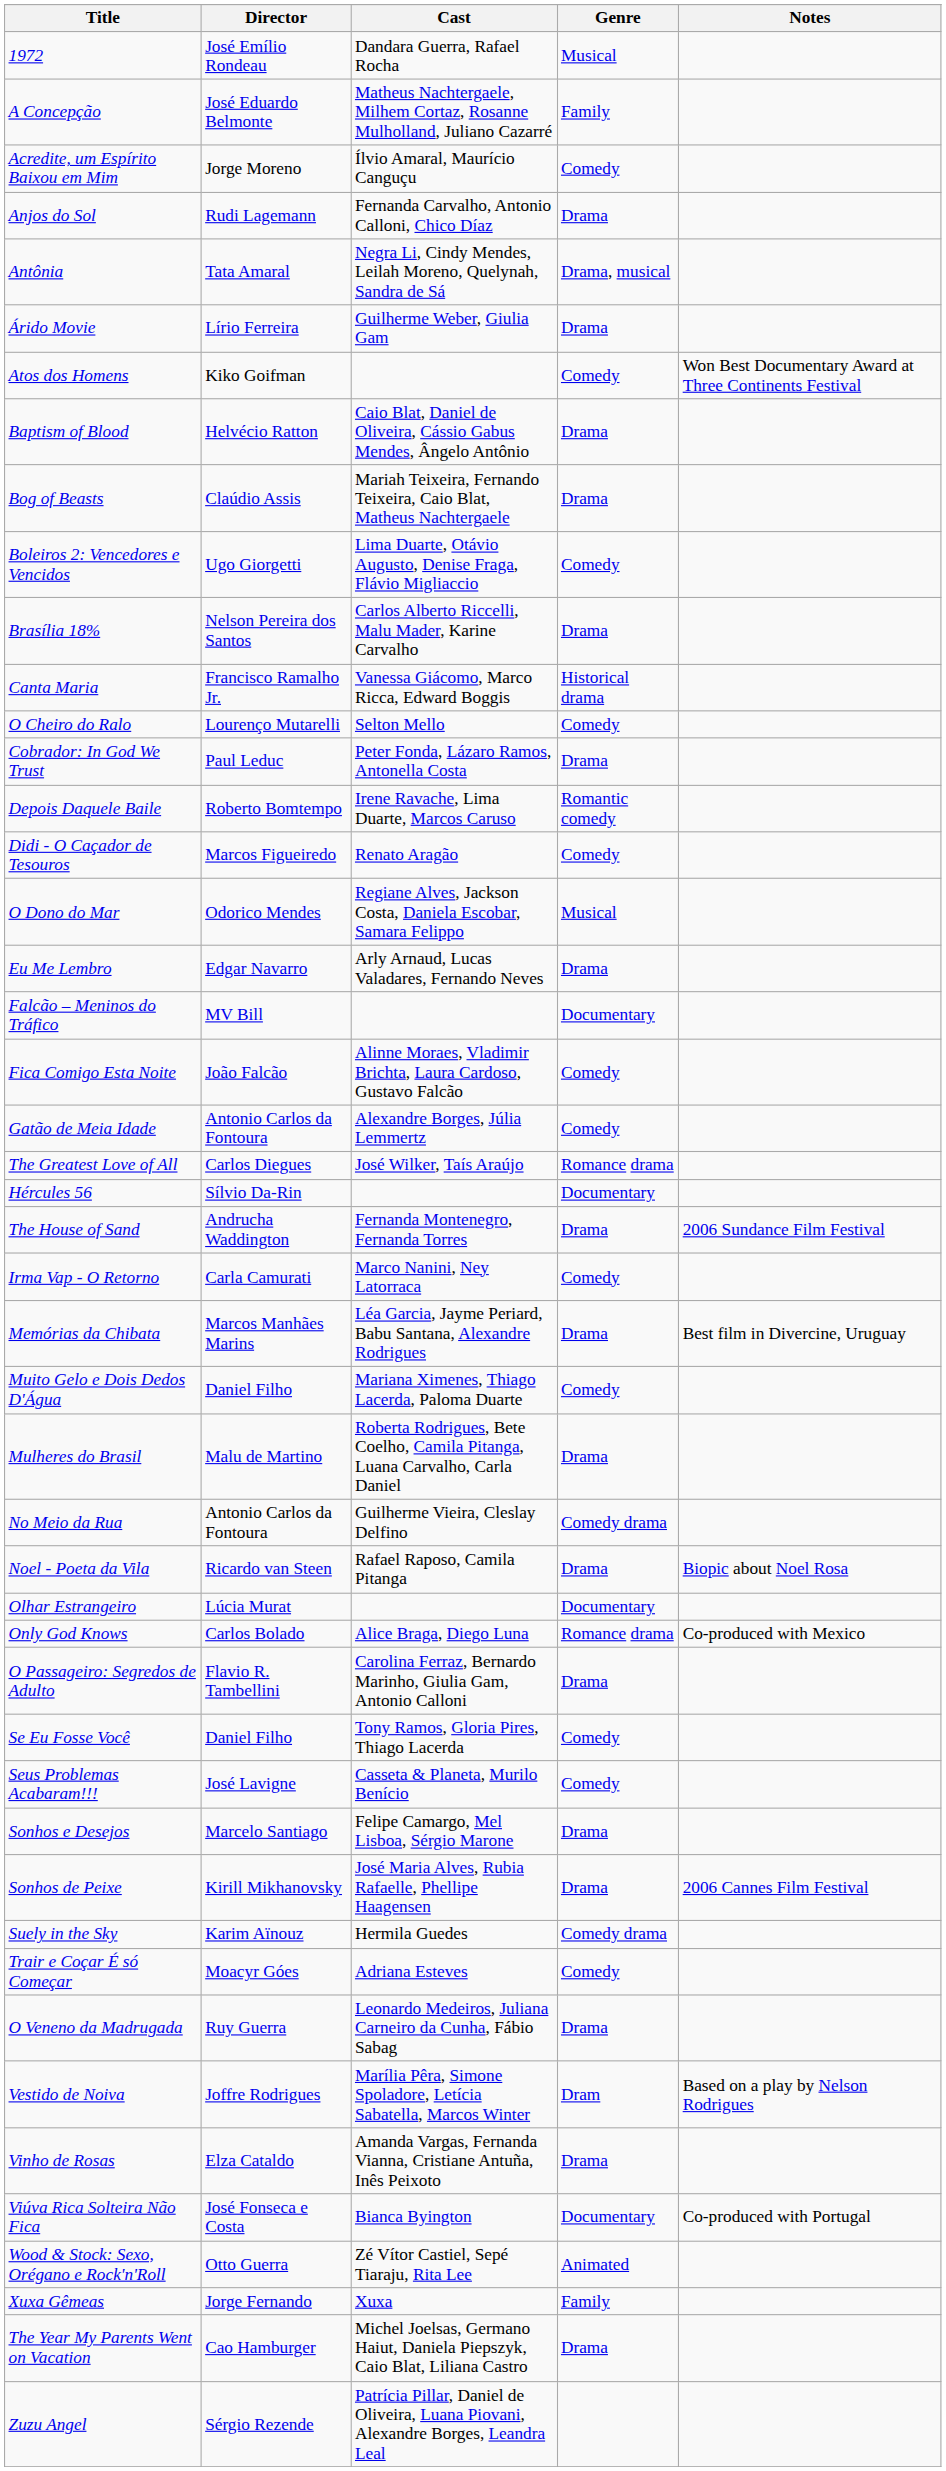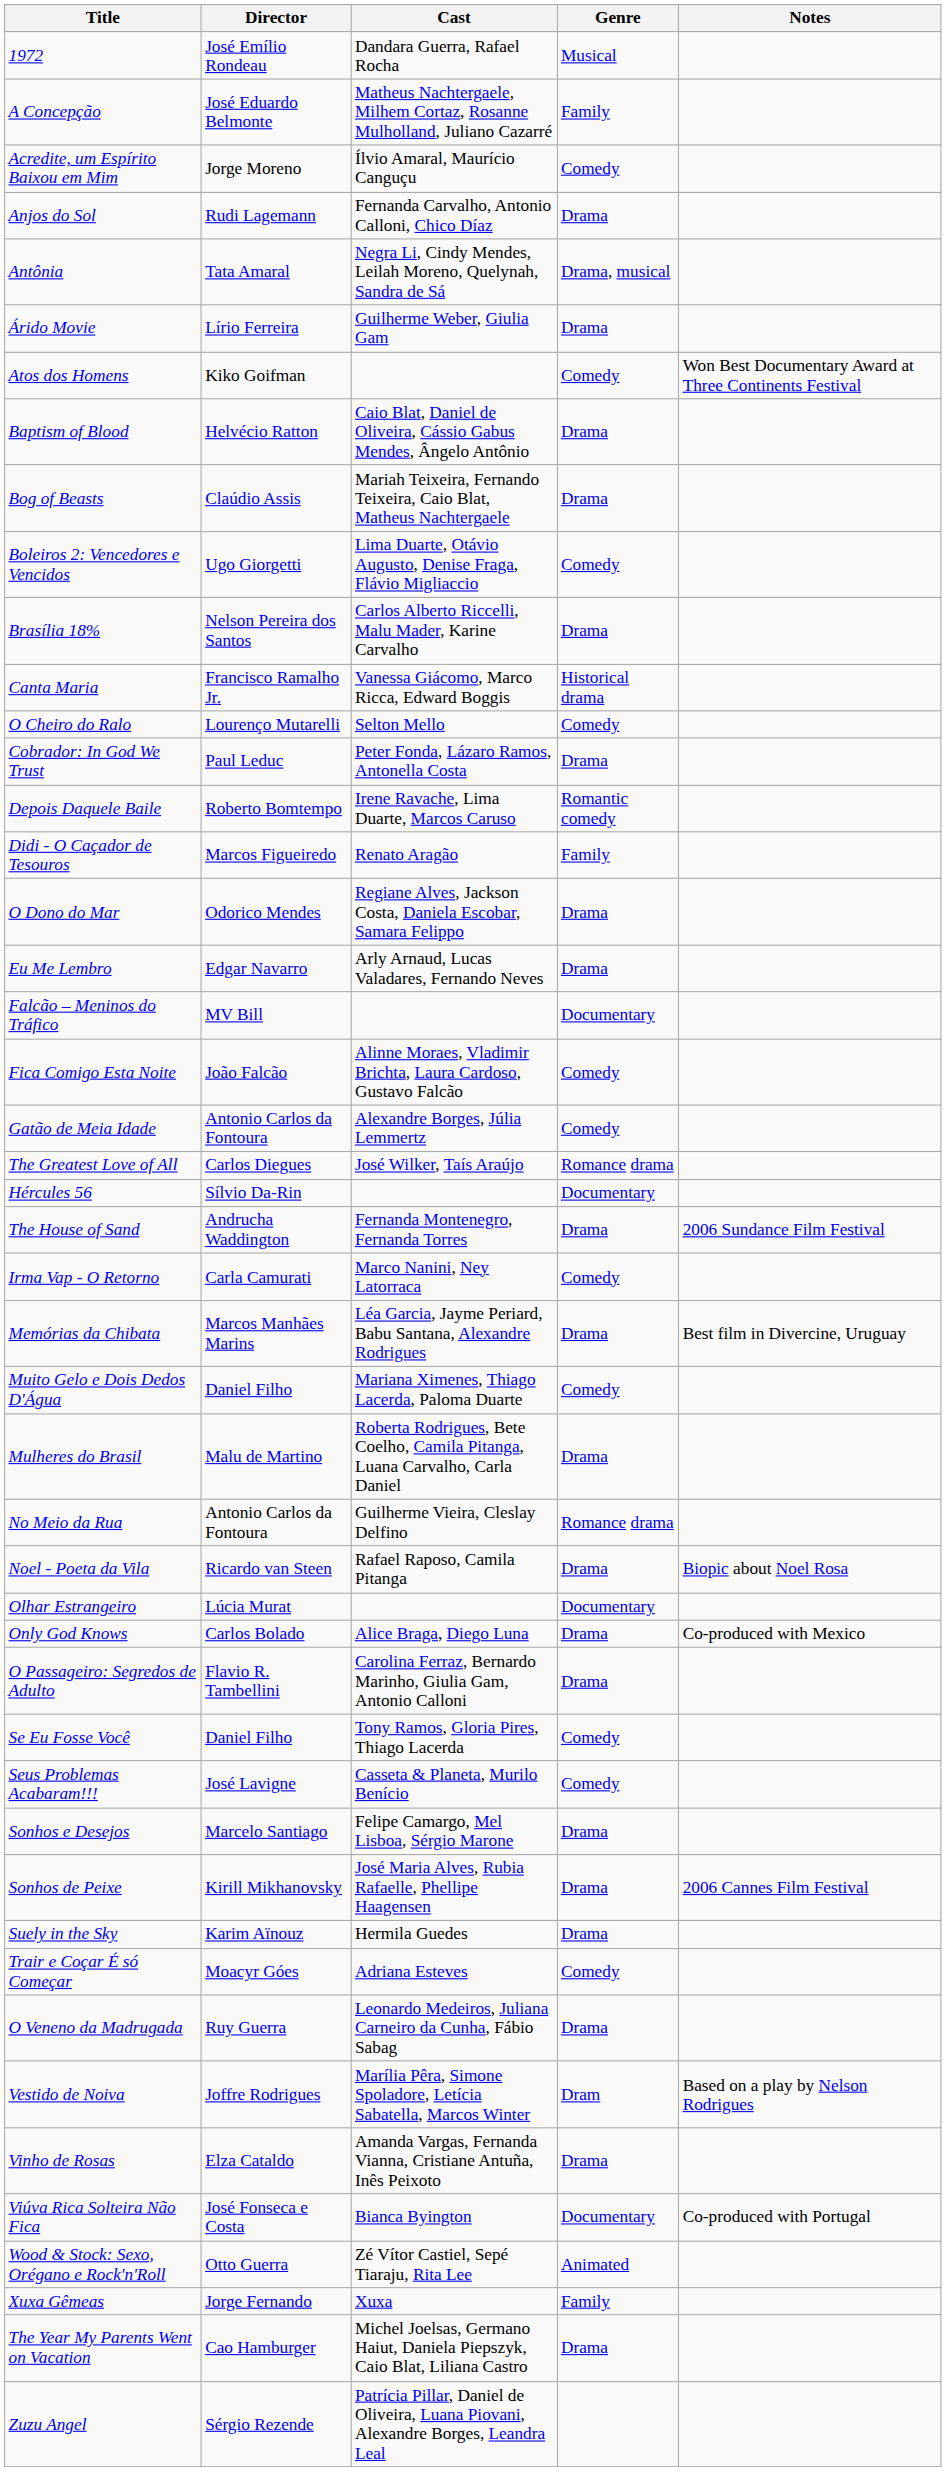 <table class="wikitable sortable">
 <tr>
 </tr>
 <tr>
 <th width=21%>Title</th>
 <th width=16%>Director</th>
 <th width=22%>Cast</th>
 <th width=13%>Genre</th>
 <th width=28%>Notes</th>
 </tr>
 <tr>
 <td><em><a href='#'>1972</a></em></td>
 <td><a href='#'>José Emílio Rondeau</a></td>
 <td>Dandara Guerra, Rafael Rocha</td>
 <td><a href='#'>Musical</a></td>
 <td></td>
 </tr>
 <tr>
 <td><em><a href='#'>A Concepção</a></em></td>
 <td><a href='#'>José Eduardo Belmonte</a></td>
 <td><a href='#'>Matheus Nachtergaele</a>, <a href='#'>Milhem Cortaz</a>, <a href='#'>Rosanne Mulholland</a>, Juliano Cazarré</td>
 <td><a href='#'>Family</a></td>
 <td></td>
 </tr>
 <tr>
 <td><em><a href='#'>Acredite, um Espírito Baixou em Mim</a></em></td>
 <td>Jorge Moreno</td>
 <td>Ílvio Amaral, Maurício Canguçu</td>
 <td><a href='#'>Comedy</a></td>
 <td></td>
 </tr>
 <tr>
 <td><em><a href='#'>Anjos do Sol</a></em></td>
 <td><a href='#'>Rudi Lagemann</a></td>
 <td>Fernanda Carvalho, Antonio Calloni, <a href='#'>Chico Díaz</a></td>
 <td><a href='#'>Drama</a></td>
 <td></td>
 </tr>
 <tr>
 <td><em><a href='#'>Antônia</a></em></td>
 <td><a href='#'>Tata Amaral</a></td>
 <td><a href='#'>Negra Li</a>, Cindy Mendes, Leilah Moreno, Quelynah, <a href='#'>Sandra de Sá</a></td>
 <td><a href='#'>Drama</a>, <a href='#'>musical</a></td>
 <td></td>
 </tr>
 <tr>
 <td><em><a href='#'>Árido Movie</a></em></td>
 <td><a href='#'>Lírio Ferreira</a></td>
 <td><a href='#'>Guilherme Weber</a>, <a href='#'>Giulia Gam</a></td>
 <td><a href='#'>Drama</a></td>
 <td></td>
 </tr>
 <tr>
 <td><em><a href='#'>Atos dos Homens</a></em></td>
 <td>Kiko Goifman</td>
 <td></td>
 <td><a href='#'>Comedy</a></td>
 <td>Won Best Documentary Award at <a href='#'>Three Continents Festival</a></td>
 </tr>
 <tr>
 <td><em><a href='#'>Baptism of Blood</a></em></td>
 <td><a href='#'>Helvécio Ratton</a></td>
 <td><a href='#'>Caio Blat</a>, <a href='#'>Daniel de Oliveira</a>, <a href='#'>Cássio Gabus Mendes</a>, Ângelo Antônio</td>
 <td><a href='#'>Drama</a></td>
 <td></td>
 </tr>
 <tr>
 <td><em><a href='#'>Bog of Beasts</a></em></td>
 <td><a href='#'>Claúdio Assis</a></td>
 <td>Mariah Teixeira, Fernando Teixeira, Caio Blat, <a href='#'>Matheus Nachtergaele</a></td>
 <td><a href='#'>Drama</a></td>
 <td></td>
 </tr>
 <tr>
 <td><em><a href='#'>Boleiros 2: Vencedores e Vencidos</a></em></td>
 <td><a href='#'>Ugo Giorgetti</a></td>
 <td><a href='#'>Lima Duarte</a>, <a href='#'>Otávio Augusto</a>, <a href='#'>Denise Fraga</a>, <a href='#'>Flávio Migliaccio</a></td>
 <td><a href='#'>Comedy</a></td>
 <td></td>
 </tr>
 <tr>
 <td><em><a href='#'>Brasília 18%</a></em></td>
 <td><a href='#'>Nelson Pereira dos Santos</a></td>
 <td><a href='#'>Carlos Alberto Riccelli</a>, <a href='#'>Malu Mader</a>, Karine Carvalho</td>
 <td><a href='#'>Drama</a></td>
 <td></td>
 </tr>
 <tr>
 <td><em><a href='#'>Canta Maria</a></em></td>
 <td><a href='#'>Francisco Ramalho Jr.</a></td>
 <td><a href='#'>Vanessa Giácomo</a>, Marco Ricca, Edward Boggis</td>
 <td><a href='#'>Historical</a> <a href='#'>drama</a></td>
 <td></td>
 </tr>
 <tr>
 <td><em><a href='#'>O Cheiro do Ralo</a></em></td>
 <td><a href='#'>Lourenço Mutarelli</a></td>
 <td><a href='#'>Selton Mello</a></td>
 <td><a href='#'>Comedy</a></td>
 <td></td>
 </tr>
 <tr>
 <td><em><a href='#'>Cobrador: In God We Trust</a></em></td>
 <td><a href='#'>Paul Leduc</a></td>
 <td><a href='#'>Peter Fonda</a>, <a href='#'>Lázaro Ramos</a>, <a href='#'>Antonella Costa</a></td>
 <td><a href='#'>Drama</a></td>
 <td></td>
 </tr>
 <tr>
 <td><em><a href='#'>Depois Daquele Baile</a></em></td>
 <td><a href='#'>Roberto Bomtempo</a></td>
 <td><a href='#'>Irene Ravache</a>, Lima Duarte, <a href='#'>Marcos Caruso</a></td>
 <td><a href='#'>Romantic comedy</a></td>
 <td></td>
 </tr>
 <tr>
 <td><em><a href='#'>Didi - O Caçador de Tesouros</a></em></td>
 <td><a href='#'>Marcos Figueiredo</a></td>
 <td><a href='#'>Renato Aragão</a></td>
-<td><a href='#'>Comedy</a></td>
+<td><a href='#'>Family</a></td>
 <td></td>
 </tr>
 <tr>
 <td><em><a href='#'>O Dono do Mar</a></em></td>
 <td><a href='#'>Odorico Mendes</a></td>
 <td><a href='#'>Regiane Alves</a>, Jackson Costa, <a href='#'>Daniela Escobar</a>, <a href='#'>Samara Felippo</a></td>
-<td><a href='#'>Musical</a></td>
+<td><a href='#'>Drama</a></td>
 <td></td>
 </tr>
 <tr>
 <td><em><a href='#'>Eu Me Lembro</a></em></td>
 <td><a href='#'>Edgar Navarro</a></td>
 <td>Arly Arnaud, Lucas Valadares, Fernando Neves</td>
 <td><a href='#'>Drama</a></td>
 <td></td>
 </tr>
 <tr>
 <td><em><a href='#'>Falcão – Meninos do Tráfico</a></em></td>
 <td><a href='#'>MV Bill</a></td>
 <td></td>
 <td><a href='#'>Documentary</a></td>
 <td></td>
 </tr>
 <tr>
 <td><em><a href='#'>Fica Comigo Esta Noite</a></em></td>
 <td><a href='#'>João Falcão</a></td>
 <td><a href='#'>Alinne Moraes</a>, <a href='#'>Vladimir Brichta</a>, <a href='#'>Laura Cardoso</a>, Gustavo Falcão</td>
 <td><a href='#'>Comedy</a></td>
 <td></td>
 </tr>
 <tr>
 <td><em><a href='#'>Gatão de Meia Idade</a></em></td>
 <td><a href='#'>Antonio Carlos da Fontoura</a></td>
 <td><a href='#'>Alexandre Borges</a>, <a href='#'>Júlia Lemmertz</a></td>
 <td><a href='#'>Comedy</a></td>
 <td></td>
 </tr>
 <tr>
 <td><em><a href='#'>The Greatest Love of All</a></em></td>
 <td><a href='#'>Carlos Diegues</a></td>
 <td><a href='#'>José Wilker</a>, <a href='#'>Taís Araújo</a></td>
 <td><a href='#'>Romance</a> <a href='#'>drama</a></td>
 <td></td>
 </tr>
 <tr>
 <td><em><a href='#'>Hércules 56</a></em></td>
 <td><a href='#'>Sílvio Da-Rin</a></td>
 <td></td>
 <td><a href='#'>Documentary</a></td>
 <td></td>
 </tr>
 <tr>
 <td><em><a href='#'>The House of Sand</a></em></td>
 <td><a href='#'>Andrucha Waddington</a></td>
 <td><a href='#'>Fernanda Montenegro</a>, <a href='#'>Fernanda Torres</a></td>
 <td><a href='#'>Drama</a></td>
 <td><a href='#'>2006 Sundance Film Festival</a></td>
 </tr>
 <tr>
 <td><em><a href='#'>Irma Vap - O Retorno</a></em></td>
 <td><a href='#'>Carla Camurati</a></td>
 <td><a href='#'>Marco Nanini</a>, <a href='#'>Ney Latorraca</a></td>
 <td><a href='#'>Comedy</a></td>
 <td></td>
 </tr>
 <tr>
 <td><em><a href='#'>Memórias da Chibata</a></em></td>
 <td><a href='#'>Marcos Manhães Marins</a></td>
 <td><a href='#'>Léa Garcia</a>, Jayme Periard, Babu Santana, <a href='#'>Alexandre Rodrigues</a></td>
 <td><a href='#'>Drama</a></td>
 <td>Best film in Divercine, Uruguay</td>
 </tr>
 <tr>
 <td><em><a href='#'>Muito Gelo e Dois Dedos D'Água</a></em></td>
 <td><a href='#'>Daniel Filho</a></td>
 <td><a href='#'>Mariana Ximenes</a>, <a href='#'>Thiago Lacerda</a>, Paloma Duarte</td>
 <td><a href='#'>Comedy</a></td>
 <td></td>
 </tr>
 <tr>
 <td><em><a href='#'>Mulheres do Brasil</a></em></td>
 <td><a href='#'>Malu de Martino</a></td>
 <td><a href='#'>Roberta Rodrigues</a>, Bete Coelho, <a href='#'>Camila Pitanga</a>, Luana Carvalho, Carla Daniel</td>
 <td><a href='#'>Drama</a></td>
 <td></td>
 </tr>
 <tr>
 <td><em><a href='#'>No Meio da Rua</a></em></td>
 <td>Antonio Carlos da Fontoura</td>
 <td>Guilherme Vieira, Cleslay Delfino</td>
-<td><a href='#'>Comedy drama</a></td>
+<td><a href='#'>Romance</a> <a href='#'>drama</a></td>
 <td></td>
 </tr>
 <tr>
 <td><em><a href='#'>Noel - Poeta da Vila</a></em></td>
 <td><a href='#'>Ricardo van Steen</a></td>
 <td>Rafael Raposo, Camila Pitanga</td>
 <td><a href='#'>Drama</a></td>
 <td><a href='#'>Biopic</a> about <a href='#'>Noel Rosa</a></td>
 </tr>
 <tr>
 <td><em><a href='#'>Olhar Estrangeiro</a></em></td>
 <td><a href='#'>Lúcia Murat</a></td>
 <td></td>
 <td><a href='#'>Documentary</a></td>
 <td></td>
 </tr>
 <tr>
 <td><em><a href='#'>Only God Knows</a></em></td>
 <td><a href='#'>Carlos Bolado</a></td>
 <td><a href='#'>Alice Braga</a>, <a href='#'>Diego Luna</a></td>
-<td><a href='#'>Romance</a> <a href='#'>drama</a></td>
+<td><a href='#'>Drama</a></td>
 <td>Co-produced with Mexico</td>
 </tr>
 <tr>
 <td><em><a href='#'>O Passageiro: Segredos de Adulto</a></em></td>
 <td><a href='#'>Flavio R. Tambellini</a></td>
 <td><a href='#'>Carolina Ferraz</a>, Bernardo Marinho, Giulia Gam, Antonio Calloni</td>
 <td><a href='#'>Drama</a></td>
 <td></td>
 </tr>
 <tr>
 <td><em><a href='#'>Se Eu Fosse Você</a></em></td>
 <td><a href='#'>Daniel Filho</a></td>
 <td><a href='#'>Tony Ramos</a>, <a href='#'>Gloria Pires</a>, Thiago Lacerda</td>
 <td><a href='#'>Comedy</a></td>
 <td></td>
 </tr>
 <tr>
 <td><em><a href='#'>Seus Problemas Acabaram!!!</a></em></td>
 <td><a href='#'>José Lavigne</a></td>
 <td><a href='#'>Casseta & Planeta</a>, <a href='#'>Murilo Benício</a></td>
 <td><a href='#'>Comedy</a></td>
 <td></td>
 </tr>
 <tr>
 <td><em><a href='#'>Sonhos e Desejos</a></em></td>
 <td><a href='#'>Marcelo Santiago</a></td>
 <td>Felipe Camargo, <a href='#'>Mel Lisboa</a>, <a href='#'>Sérgio Marone</a></td>
 <td><a href='#'>Drama</a></td>
 <td></td>
 </tr>
 <tr>
 <td><em><a href='#'>Sonhos de Peixe</a></em></td>
 <td><a href='#'>Kirill Mikhanovsky</a></td>
 <td><a href='#'>José Maria Alves</a>, <a href='#'>Rubia Rafaelle</a>, <a href='#'>Phellipe Haagensen</a></td>
 <td><a href='#'>Drama</a></td>
 <td><a href='#'>2006 Cannes Film Festival</a></td>
 </tr>
 <tr>
 <td><em><a href='#'>Suely in the Sky</a></em></td>
 <td><a href='#'>Karim Aïnouz</a></td>
 <td>Hermila Guedes</td>
-<td><a href='#'>Comedy drama</a></td>
+<td><a href='#'>Drama</a></td>
 <td></td>
 </tr>
 <tr>
 <td><em><a href='#'>Trair e Coçar É só Começar</a></em></td>
 <td><a href='#'>Moacyr Góes</a></td>
 <td><a href='#'>Adriana Esteves</a></td>
 <td><a href='#'>Comedy</a></td>
 <td></td>
 </tr>
 <tr>
 <td><em><a href='#'>O Veneno da Madrugada</a></em></td>
 <td><a href='#'>Ruy Guerra</a></td>
 <td><a href='#'>Leonardo Medeiros</a>, <a href='#'>Juliana Carneiro da Cunha</a>, Fábio Sabag</td>
 <td><a href='#'>Drama</a></td>
 <td></td>
 </tr>
 <tr>
 <td><em><a href='#'>Vestido de Noiva</a></em></td>
 <td><a href='#'>Joffre Rodrigues</a></td>
 <td><a href='#'>Marília Pêra</a>, <a href='#'>Simone Spoladore</a>, <a href='#'>Letícia Sabatella</a>, <a href='#'>Marcos Winter</a></td>
 <td><a href='#'>Dram</a></td>
 <td>Based on a play by <a href='#'>Nelson Rodrigues</a></td>
 </tr>
 <tr>
 <td><em><a href='#'>Vinho de Rosas</a></em></td>
 <td><a href='#'>Elza Cataldo</a></td>
 <td>Amanda Vargas, Fernanda Vianna, Cristiane Antuña, Inês Peixoto</td>
 <td><a href='#'>Drama</a></td>
 <td></td>
 </tr>
 <tr>
 <td><em><a href='#'>Viúva Rica Solteira Não Fica</a></em></td>
 <td><a href='#'>José Fonseca e Costa</a></td>
 <td><a href='#'>Bianca Byington</a></td>
 <td><a href='#'>Documentary</a></td>
 <td>Co-produced with Portugal</td>
 </tr>
 <tr>
 <td><em><a href='#'>Wood & Stock: Sexo, Orégano e Rock'n'Roll</a></em></td>
 <td><a href='#'>Otto Guerra</a></td>
 <td>Zé Vítor Castiel, Sepé Tiaraju, <a href='#'>Rita Lee</a></td>
 <td><a href='#'>Animated</a></td>
 <td></td>
 </tr>
 <tr>
 <td><em><a href='#'>Xuxa Gêmeas</a></em></td>
 <td><a href='#'>Jorge Fernando</a></td>
 <td><a href='#'>Xuxa</a></td>
 <td><a href='#'>Family</a></td>
 <td></td>
 </tr>
 <tr>
 <td><em><a href='#'>The Year My Parents Went on Vacation</a></em></td>
 <td><a href='#'>Cao Hamburger</a></td>
 <td>Michel Joelsas, Germano Haiut, Daniela Piepszyk, Caio Blat, Liliana Castro</td>
 <td><a href='#'>Drama</a></td>
 <td></td>
 </tr>
 <tr>
 <td><em><a href='#'>Zuzu Angel</a></em></td>
 <td><a href='#'>Sérgio Rezende</a></td>
 <td><a href='#'>Patrícia Pillar</a>, Daniel de Oliveira, <a href='#'>Luana Piovani</a>, Alexandre Borges, <a href='#'>Leandra Leal</a></td>
 <td></td>
 <td></td>
 </tr>
 <tr>
 </tr>
 </table>
